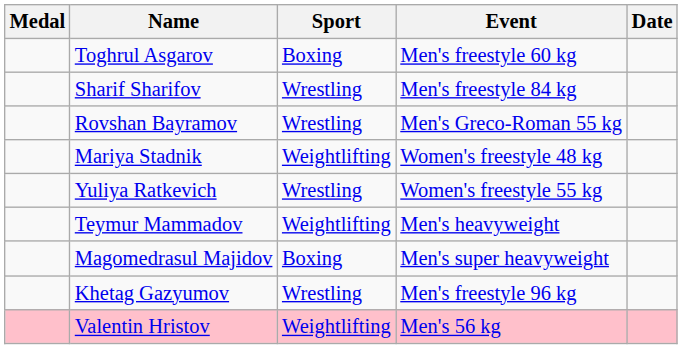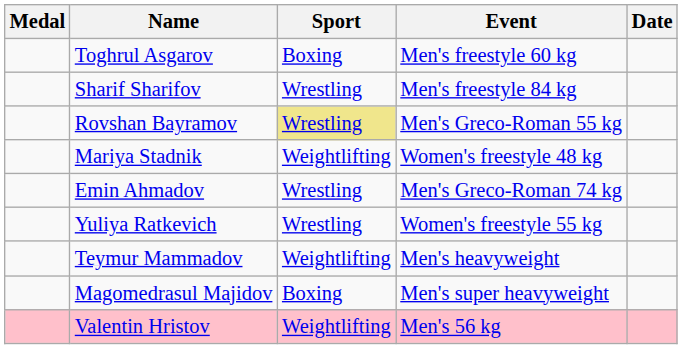 <table class="wikitable sortable" style="font-size: 95%">
 <tr>
 <th>Medal</th>
 <th>Name</th>
 <th>Sport</th>
 <th>Event</th>
 <th>Date</th>
 </tr>
 <tr>
 <td></td>
 <td><a href='#'>Toghrul Asgarov</a></td>
 <td><a href='#'>Boxing</a></td>
 <td><a href='#'>Men's freestyle 60 kg</a></td>
 <td></td>
 </tr>
 <tr>
 <td></td>
 <td><a href='#'>Sharif Sharifov</a></td>
 <td><a href='#'>Wrestling</a></td>
 <td><a href='#'>Men's freestyle 84 kg</a></td>
 <td></td>
 </tr>
 <tr>
 <td></td>
 <td><a href='#'>Rovshan Bayramov</a></td>
-<td><a href='#'>Wrestling</a></td>
+<td style="background: khaki;"><a href='#'>Wrestling</a></td>
 <td><a href='#'>Men's Greco-Roman 55 kg</a></td>
 <td></td>
 </tr>
 <tr>
 <td></td>
 <td><a href='#'>Mariya Stadnik</a></td>
 <td><a href='#'>Weightlifting</a></td>
 <td><a href='#'>Women's freestyle 48 kg</a></td>
+<td></td>
+</tr>
+<tr>
+<td></td>
+<td><a href='#'>Emin Ahmadov</a></td>
+<td><a href='#'>Wrestling</a></td>
+<td><a href='#'>Men's Greco-Roman 74 kg</a></td>
 <td></td>
 </tr>
 <tr>
 <td></td>
 <td><a href='#'>Yuliya Ratkevich</a></td>
 <td><a href='#'>Wrestling</a></td>
 <td><a href='#'>Women's freestyle 55 kg</a></td>
 <td></td>
 </tr>
 <tr>
 <td></td>
 <td><a href='#'>Teymur Mammadov</a></td>
 <td><a href='#'>Weightlifting</a></td>
 <td><a href='#'>Men's heavyweight</a></td>
 <td></td>
 </tr>
 <tr>
 <td></td>
 <td><a href='#'>Magomedrasul Majidov</a></td>
 <td><a href='#'>Boxing</a></td>
 <td><a href='#'>Men's super heavyweight</a></td>
 <td></td>
 </tr>
-<tr>
-<td></td>
-<td><a href='#'>Khetag Gazyumov</a></td>
-<td><a href='#'>Wrestling</a></td>
-<td><a href='#'>Men's freestyle 96 kg</a></td>
-<td></td>
-</tr>
 <tr bgcolor=pink>
 <td></td>
 <td><a href='#'>Valentin Hristov</a></td>
 <td><a href='#'>Weightlifting</a></td>
 <td><a href='#'>Men's 56 kg</a></td>
 <td></td>
 </tr>
 </table>
